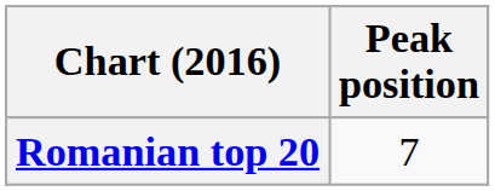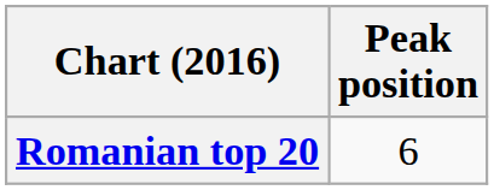 <table class="wikitable plainrowheaders" style="text-align:center">
 <tr>
 <th>Chart (2016)</th>
 <th>Peak<br>position</th>
 </tr>
 <tr>
 <th scope="row"><a href='#'>Romanian top 20</a></th>
-<td>7</td>
+<td>6</td>
 </tr>
 </table>
